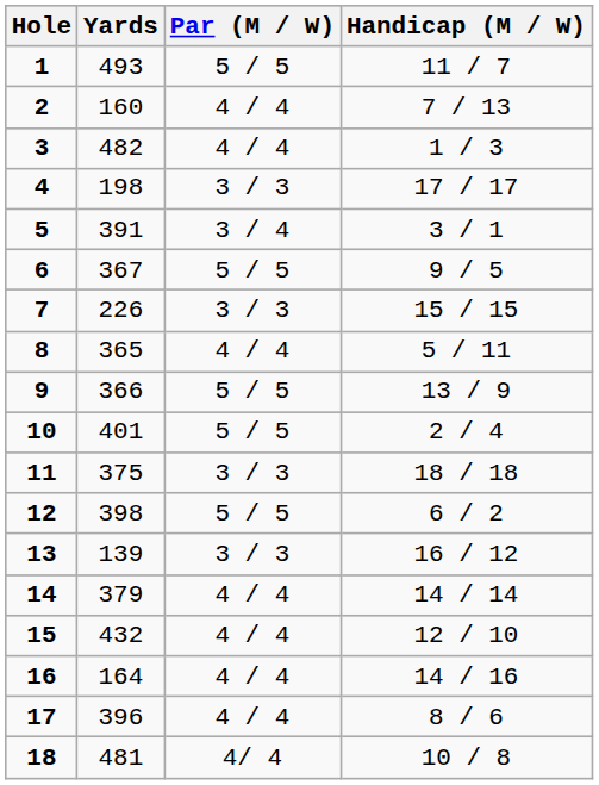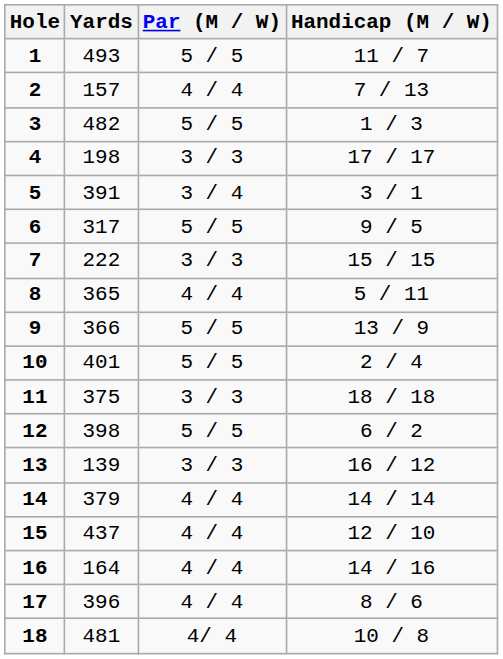 <table class="sortable wikitable" style="text-align:center;">
 <tr>
 <th>Hole</th>
 <th>Yards</th>
 <th><a href='#'>Par</a> (M / W)</th>
 <th>Handicap (M / W)</th>
 </tr>
 <tr>
 <td><strong>1</strong></td>
 <td>493</td>
 <td>5 / 5</td>
 <td>11 / 7</td>
 </tr>
 <tr>
 <td><strong>2</strong></td>
-<td>160</td>
+<td>157</td>
 <td>4 / 4</td>
 <td>7 / 13</td>
 </tr>
 <tr>
 <td><strong>3</strong></td>
 <td>482</td>
-<td>4 / 4</td>
+<td>5 / 5</td>
 <td>1 / 3</td>
 </tr>
 <tr>
 <td><strong>4</strong></td>
 <td>198</td>
 <td>3 / 3</td>
 <td>17 / 17</td>
 </tr>
 <tr>
 <td><strong>5</strong></td>
 <td>391</td>
 <td>3 / 4</td>
 <td>3 / 1</td>
 </tr>
 <tr>
 <td><strong>6</strong></td>
-<td>367</td>
+<td>317</td>
 <td>5 / 5</td>
 <td>9 / 5</td>
 </tr>
 <tr>
 <td><strong>7</strong></td>
-<td>226</td>
+<td>222</td>
 <td>3 / 3</td>
 <td>15 / 15</td>
 </tr>
 <tr>
 <td><strong>8</strong></td>
 <td>365</td>
 <td>4 / 4</td>
 <td>5 / 11</td>
 </tr>
 <tr>
 <td><strong>9</strong></td>
 <td>366</td>
 <td>5 / 5</td>
 <td>13 / 9</td>
 </tr>
 <tr>
 <td><strong>10</strong></td>
 <td>401</td>
 <td>5 / 5</td>
 <td>2 / 4</td>
 </tr>
 <tr>
 <td><strong>11</strong></td>
 <td>375</td>
 <td>3 / 3</td>
 <td>18 / 18</td>
 </tr>
 <tr>
 <td><strong>12</strong></td>
 <td>398</td>
 <td>5 / 5</td>
 <td>6 / 2</td>
 </tr>
 <tr>
 <td><strong>13</strong></td>
 <td>139</td>
 <td>3 / 3</td>
 <td>16 / 12</td>
 </tr>
 <tr>
 <td><strong>14</strong></td>
 <td>379</td>
 <td>4 / 4</td>
 <td>14 / 14</td>
 </tr>
 <tr>
 <td><strong>15</strong></td>
-<td>432</td>
+<td>437</td>
 <td>4 / 4</td>
 <td>12 / 10</td>
 </tr>
 <tr>
 <td><strong>16</strong></td>
 <td>164</td>
 <td>4 / 4</td>
 <td>14 / 16</td>
 </tr>
 <tr>
 <td><strong>17</strong></td>
 <td>396</td>
 <td>4 / 4</td>
 <td>8 / 6</td>
 </tr>
 <tr>
 <td><strong>18</strong></td>
 <td>481</td>
 <td>4/ 4</td>
 <td>10 /  8</td>
 </tr>
 </table>
